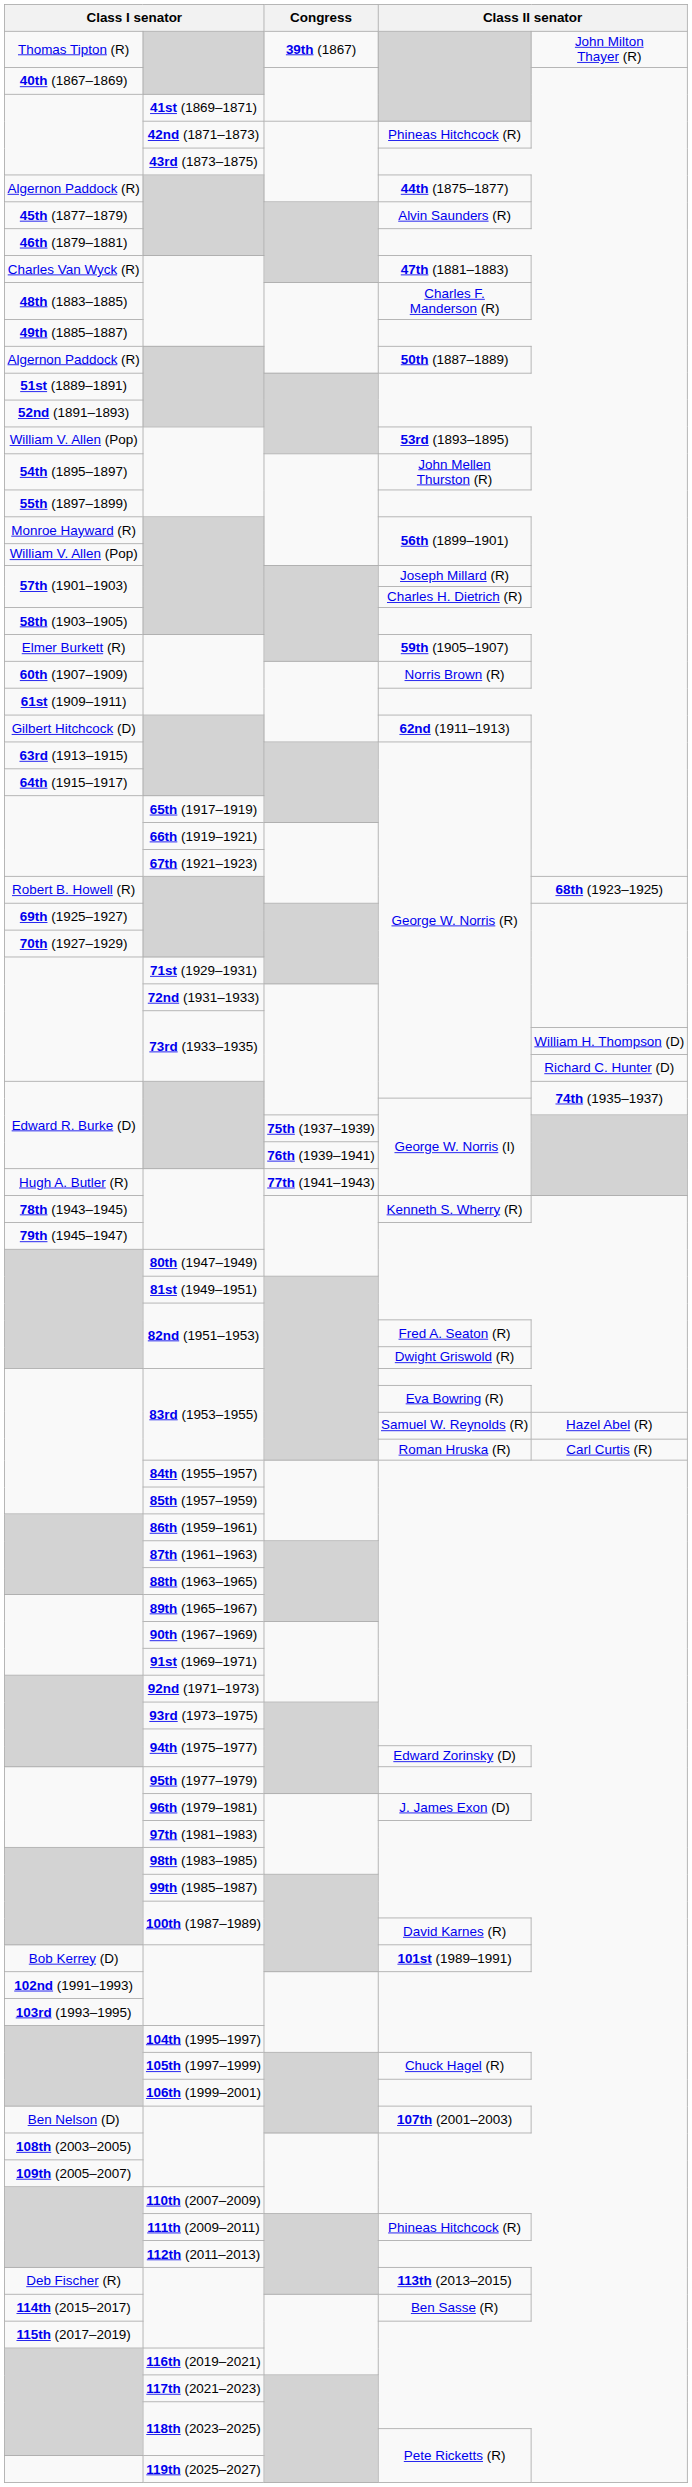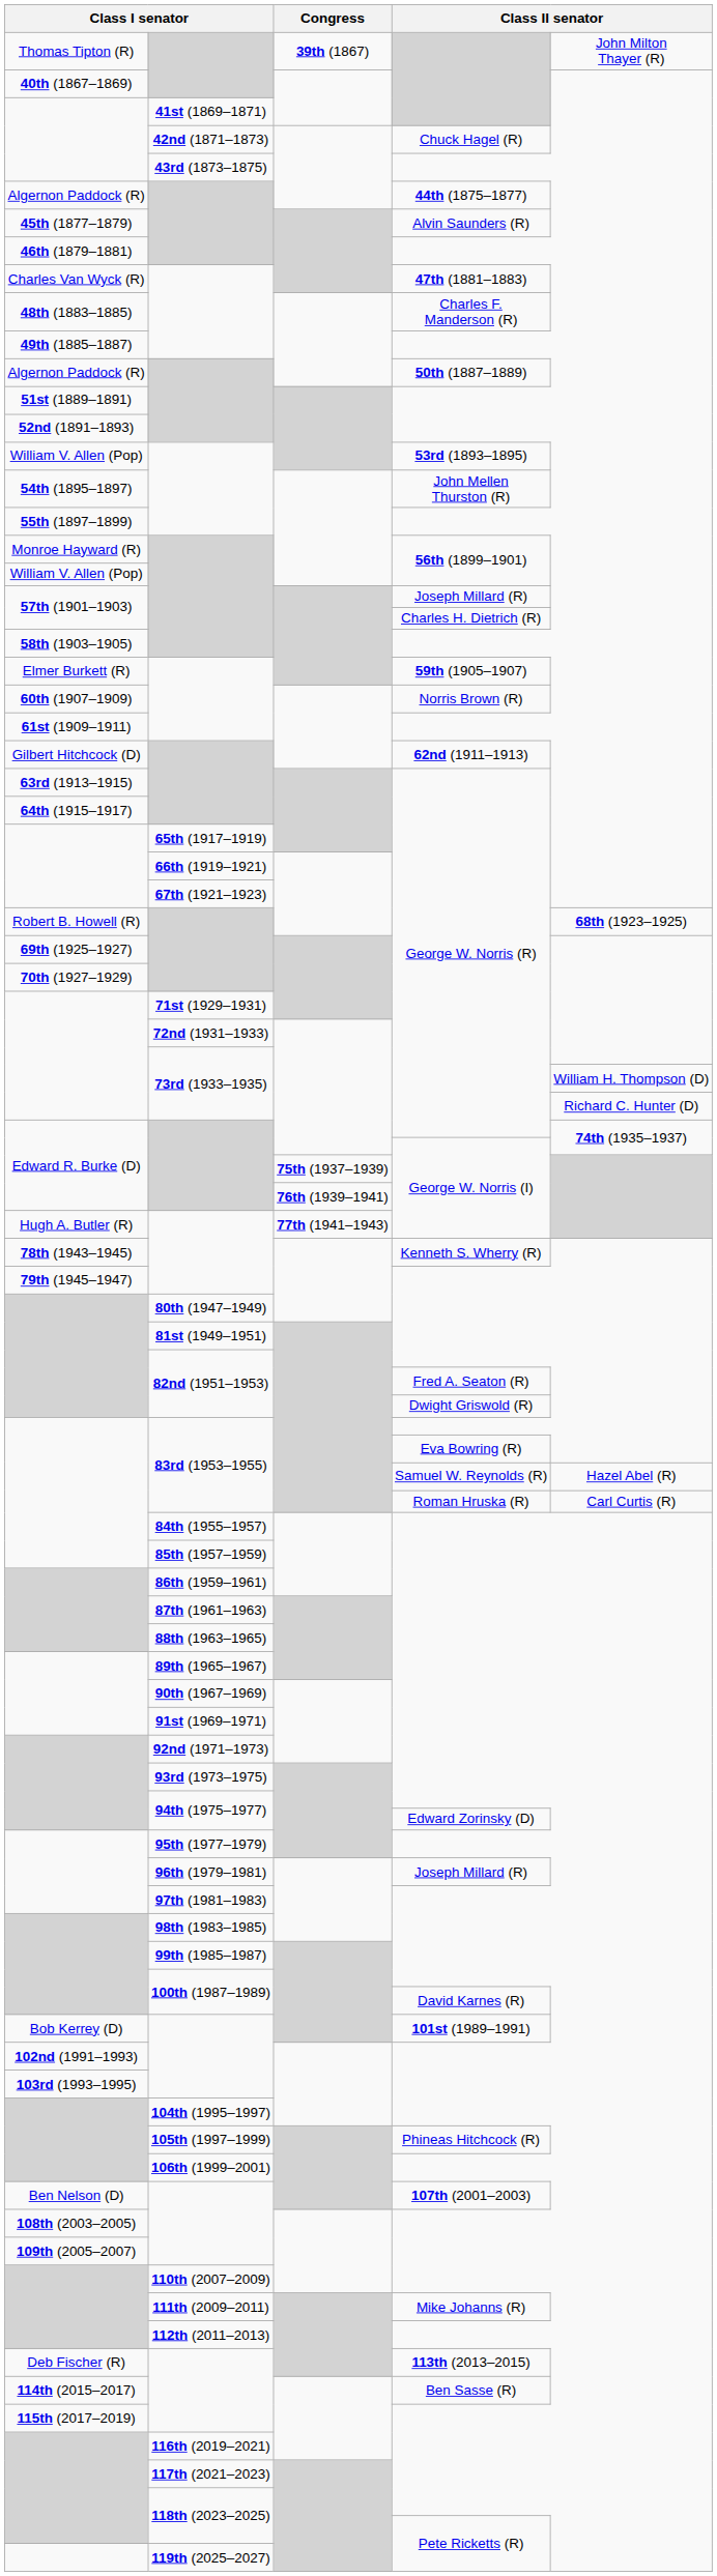 <table class="wikitable sticky-header" style="text-align:center">
 <tr style="height:2em">
 <th colspan="2">Class I senator</th>
 <th>Congress</th>
 <th colspan="2">Class II senator</th>
 </tr>
 <tr style="height:2em">
 <td><a href='#'>Thomas Tipton</a> (R)</td>
 <td rowspan="2" style="background: #D3D3D3"></td>
 <td><strong><a href='#'>39th</a></strong> (1867)</td>
 <td rowspan="3" style="background: #D3D3D3"></td>
 <td><a href='#'>John Milton<br>Thayer</a> (R)</td>
 </tr>
 <tr style="height:2em">
 <td><strong><a href='#'>40th</a></strong> (1867–1869)</td>
 </tr>
 <tr style="height:2em">
 <td rowspan="3"></td>
 <td><strong><a href='#'>41st</a></strong> (1869–1871)</td>
 </tr>
 <tr style="height:2em">
 <td><strong><a href='#'>42nd</a></strong> (1871–1873)</td>
 <td rowspan="3"></td>
-<td><a href='#'>Phineas Hitchcock</a> (R)</td>
+<td><a href='#'>Chuck Hagel</a> (R)</td>
 </tr>
 <tr style="height:2em">
 <td><strong><a href='#'>43rd</a></strong> (1873–1875)</td>
 </tr>
 <tr style="height:2em">
 <td><a href='#'>Algernon Paddock</a> (R)</td>
 <td rowspan="3" style="background: #D3D3D3"></td>
 <td><strong><a href='#'>44th</a></strong> (1875–1877)</td>
 </tr>
 <tr style="height:2em">
 <td><strong><a href='#'>45th</a></strong> (1877–1879)</td>
 <td rowspan="3" style="background: #D3D3D3"></td>
 <td><a href='#'>Alvin Saunders</a> (R)</td>
 </tr>
 <tr style="height:2em">
 <td><strong><a href='#'>46th</a></strong> (1879–1881)</td>
 </tr>
 <tr style="height:2em">
 <td><a href='#'>Charles Van Wyck</a> (R)</td>
 <td rowspan="3"></td>
 <td><strong><a href='#'>47th</a></strong> (1881–1883)</td>
 </tr>
 <tr style="height:2em">
 <td><strong><a href='#'>48th</a></strong> (1883–1885)</td>
 <td rowspan="3"></td>
 <td><a href='#'>Charles F.<br>Manderson</a> (R)</td>
 </tr>
 <tr style="height:2em">
 <td><strong><a href='#'>49th</a></strong> (1885–1887)</td>
 </tr>
 <tr style="height:2em">
 <td><a href='#'>Algernon Paddock</a> (R)</td>
 <td rowspan="3" style="background: #D3D3D3"></td>
 <td><strong><a href='#'>50th</a></strong> (1887–1889)</td>
 </tr>
 <tr style="height:2em">
 <td><strong><a href='#'>51st</a></strong> (1889–1891)</td>
 <td rowspan="3" style="background: #D3D3D3"></td>
 </tr>
 <tr style="height:2em">
 <td><strong><a href='#'>52nd</a></strong> (1891–1893)</td>
 </tr>
 <tr style="height:2em">
 <td><a href='#'>William V. Allen</a> (Pop)</td>
 <td rowspan="3"></td>
 <td><strong><a href='#'>53rd</a></strong> (1893–1895)</td>
 </tr>
 <tr style="height:2em">
 <td><strong><a href='#'>54th</a></strong> (1895–1897)</td>
 <td rowspan="4"></td>
 <td><a href='#'>John Mellen<br>Thurston</a> (R)</td>
 </tr>
 <tr style="height:2em">
 <td><strong><a href='#'>55th</a></strong> (1897–1899)</td>
 </tr>
 <tr style="height:2em">
 <td><a href='#'>Monroe Hayward</a> (R)</td>
 <td rowspan="5" style="background: #D3D3D3"></td>
 <td rowspan=2><strong><a href='#'>56th</a></strong> (1899–1901)</td>
 </tr>
 <tr style="height:1.25em">
 <td><a href='#'>William V. Allen</a> (Pop)</td>
 </tr>
 <tr style="height:1.25em">
 <td rowspan=2><strong><a href='#'>57th</a></strong> (1901–1903)</td>
 <td rowspan="4" style="background: #D3D3D3"></td>
 <td><a href='#'>Joseph Millard</a> (R)</td>
 </tr>
 <tr style="height:1.25em">
 <td><a href='#'>Charles H. Dietrich</a> (R)</td>
 </tr>
 <tr style="height:2em">
 <td><strong><a href='#'>58th</a></strong> (1903–1905)</td>
 </tr>
 <tr style="height:2em">
 <td><a href='#'>Elmer Burkett</a> (R)</td>
 <td rowspan="3"></td>
 <td><strong><a href='#'>59th</a></strong> (1905–1907)</td>
 </tr>
 <tr style="height:2em">
 <td><strong><a href='#'>60th</a></strong> (1907–1909)</td>
 <td rowspan="3"></td>
 <td><a href='#'>Norris Brown</a> (R)</td>
 </tr>
 <tr style="height:2em">
 <td><strong><a href='#'>61st</a></strong> (1909–1911)</td>
 </tr>
 <tr style="height:2em">
 <td><a href='#'>Gilbert Hitchcock</a> (D)</td>
 <td rowspan="3" style="background: #D3D3D3"></td>
 <td><strong><a href='#'>62nd</a></strong> (1911–1913)</td>
 </tr>
 <tr style="height:2em">
 <td><strong><a href='#'>63rd</a></strong> (1913–1915)</td>
 <td rowspan="3" style="background: #D3D3D3"></td>
 <td rowspan="14" ><a href='#'>George W. Norris</a> (R)</td>
 </tr>
 <tr style="height:2em">
 <td><strong><a href='#'>64th</a></strong> (1915–1917)</td>
 </tr>
 <tr style="height:2em">
 <td rowspan="3"></td>
 <td><strong><a href='#'>65th</a></strong> (1917–1919)</td>
 </tr>
 <tr style="height:2em">
 <td><strong><a href='#'>66th</a></strong> (1919–1921)</td>
 <td rowspan="3"></td>
 </tr>
 <tr style="height:2em">
 <td><strong><a href='#'>67th</a></strong> (1921–1923)</td>
 </tr>
 <tr style="height:2em">
 <td><a href='#'>Robert B. Howell</a> (R)</td>
 <td rowspan="3" style="background: #D3D3D3"></td>
 <td><strong><a href='#'>68th</a></strong> (1923–1925)</td>
 </tr>
 <tr style="height:2em">
 <td><strong><a href='#'>69th</a></strong> (1925–1927)</td>
 <td rowspan="3" style="background: #D3D3D3"></td>
 </tr>
 <tr style="height:2em">
 <td><strong><a href='#'>70th</a></strong> (1927–1929)</td>
 </tr>
 <tr style="height:2em">
 <td rowspan="5"></td>
 <td><strong><a href='#'>71st</a></strong> (1929–1931)</td>
 </tr>
 <tr style="height:2em">
 <td><strong><a href='#'>72nd</a></strong> (1931–1933)</td>
 <td rowspan="6"></td>
 </tr>
 <tr style="height:1.25em">
 <td rowspan=3><strong><a href='#'>73rd</a></strong> (1933–1935)</td>
 </tr>
 <tr style="height:2em">
 <td><a href='#'>William H. Thompson</a> (D)</td>
 </tr>
 <tr style="height:2em">
 <td><a href='#'>Richard C. Hunter</a> (D)</td>
 </tr>
 <tr style="height:1.25em">
 <td rowspan="4" ><a href='#'>Edward R. Burke</a> (D)</td>
 <td rowspan="4" style="background: #D3D3D3"></td>
 <td rowspan="2"><strong><a href='#'>74th</a></strong> (1935–1937)</td>
 </tr>
 <tr style="height:1.25em">
 <td rowspan="4" ><a href='#'>George W. Norris</a> (I)</td>
 </tr>
 <tr style="height:2em">
 <td><strong><a href='#'>75th</a></strong> (1937–1939)</td>
 <td rowspan="3" style="background: #D3D3D3"></td>
 </tr>
 <tr style="height:2em">
 <td><strong><a href='#'>76th</a></strong> (1939–1941)</td>
 </tr>
 <tr style="height:2em">
 <td><a href='#'>Hugh A. Butler</a> (R)</td>
 <td rowspan="3"></td>
 <td><strong><a href='#'>77th</a></strong> (1941–1943)</td>
 </tr>
 <tr style="height:2em">
 <td><strong><a href='#'>78th</a></strong> (1943–1945)</td>
 <td rowspan="3"></td>
 <td><a href='#'>Kenneth S. Wherry</a> (R)</td>
 </tr>
 <tr style="height:2em">
 <td><strong><a href='#'>79th</a></strong> (1945–1947)</td>
 </tr>
 <tr style="height:2em">
 <td rowspan="5" style="background: #D3D3D3"></td>
 <td><strong><a href='#'>80th</a></strong> (1947–1949)</td>
 </tr>
 <tr style="height:2em">
 <td><strong><a href='#'>81st</a></strong> (1949–1951)</td>
 <td rowspan="8" style="background: #D3D3D3"></td>
 </tr>
 <tr style="height:1.25em">
 <td rowspan=3><strong><a href='#'>82nd</a></strong> (1951–1953)</td>
 </tr>
 <tr style="height:2em">
 <td><a href='#'>Fred A. Seaton</a> (R)</td>
 </tr>
 <tr style="height:1.25em">
 <td><a href='#'>Dwight Griswold</a> (R)</td>
 </tr>
 <tr style="height:1.25em">
 <td rowspan="6"></td>
 <td rowspan=4><strong><a href='#'>83rd</a></strong> (1953–1955)</td>
 </tr>
 <tr style="height:2em">
 <td><a href='#'>Eva Bowring</a> (R)</td>
 </tr>
 <tr style="height:2em">
 <td><a href='#'>Samuel W. Reynolds</a> (R)</td>
 <td><a href='#'>Hazel Abel</a> (R)</td>
 </tr>
 <tr style="height:1.25em">
 <td><a href='#'>Roman Hruska</a> (R)</td>
 <td><a href='#'>Carl Curtis</a> (R)</td>
 </tr>
 <tr style="height:2em">
 <td><strong><a href='#'>84th</a></strong> (1955–1957)</td>
 <td rowspan="3"></td>
 </tr>
 <tr style="height:2em">
 <td><strong><a href='#'>85th</a></strong> (1957–1959)</td>
 </tr>
 <tr style="height:2em">
 <td rowspan="3" style="background: #D3D3D3"></td>
 <td><strong><a href='#'>86th</a></strong> (1959–1961)</td>
 </tr>
 <tr style="height:2em">
 <td><strong><a href='#'>87th</a></strong> (1961–1963)</td>
 <td rowspan="3" style="background: #D3D3D3"></td>
 </tr>
 <tr style="height:2em">
 <td><strong><a href='#'>88th</a></strong> (1963–1965)</td>
 </tr>
 <tr style="height:2em">
 <td rowspan="3"></td>
 <td><strong><a href='#'>89th</a></strong> (1965–1967)</td>
 </tr>
 <tr style="height:2em">
 <td><strong><a href='#'>90th</a></strong> (1967–1969)</td>
 <td rowspan="3"></td>
 </tr>
 <tr style="height:2em">
 <td><strong><a href='#'>91st</a></strong> (1969–1971)</td>
 </tr>
 <tr style="height:2em">
 <td rowspan="4" style="background: #D3D3D3"></td>
 <td><strong><a href='#'>92nd</a></strong> (1971–1973)</td>
 </tr>
 <tr style="height:2em">
 <td><strong><a href='#'>93rd</a></strong> (1973–1975)</td>
 <td rowspan="4" style="background: #D3D3D3"></td>
 </tr>
 <tr style="height:1.25em">
 <td rowspan=2><strong><a href='#'>94th</a></strong> (1975–1977)</td>
 </tr>
 <tr style="height:1.25em">
 <td><a href='#'>Edward Zorinsky</a> (D)</td>
 </tr>
 <tr style="height:2em">
 <td rowspan="3"></td>
 <td><strong><a href='#'>95th</a></strong> (1977–1979)</td>
 </tr>
 <tr style="height:2em">
 <td><strong><a href='#'>96th</a></strong> (1979–1981)</td>
 <td rowspan="3"></td>
-<td><a href='#'>J. James Exon</a> (D)</td>
+<td><a href='#'>Joseph Millard</a> (R)</td>
 </tr>
 <tr style="height:2em">
 <td><strong><a href='#'>97th</a></strong> (1981–1983)</td>
 </tr>
 <tr style="height:2em">
 <td rowspan="4" style="background: #D3D3D3"></td>
 <td><strong><a href='#'>98th</a></strong> (1983–1985)</td>
 </tr>
 <tr style="height:2em">
 <td><strong><a href='#'>99th</a></strong> (1985–1987)</td>
 <td rowspan="4" style="background: #D3D3D3"></td>
 </tr>
 <tr style="height:1.25em">
 <td rowspan=2><strong><a href='#'>100th</a></strong> (1987–1989)</td>
 </tr>
 <tr style="height:2em">
 <td><a href='#'>David Karnes</a> (R)</td>
 </tr>
 <tr style="height:2em">
 <td><a href='#'>Bob Kerrey</a> (D)</td>
 <td rowspan="3"></td>
 <td><strong><a href='#'>101st</a></strong> (1989–1991)</td>
 </tr>
 <tr style="height:2em">
 <td><strong><a href='#'>102nd</a></strong> (1991–1993)</td>
 <td rowspan="3"></td>
 </tr>
 <tr style="height:2em">
 <td><strong><a href='#'>103rd</a></strong> (1993–1995)</td>
 </tr>
 <tr style="height:2em">
 <td rowspan="3" style="background: #D3D3D3"></td>
 <td><strong><a href='#'>104th</a></strong> (1995–1997)</td>
 </tr>
 <tr style="height:2em">
 <td><strong><a href='#'>105th</a></strong> (1997–1999)</td>
 <td rowspan="3" style="background: #D3D3D3"></td>
-<td><a href='#'>Chuck Hagel</a> (R)</td>
+<td><a href='#'>Phineas Hitchcock</a> (R)</td>
 </tr>
 <tr style="height:2em">
 <td><strong><a href='#'>106th</a></strong> (1999–2001)</td>
 </tr>
 <tr style="height:2em">
 <td><a href='#'>Ben Nelson</a> (D)</td>
 <td rowspan="3"></td>
 <td><strong><a href='#'>107th</a></strong> (2001–2003)</td>
 </tr>
 <tr style="height:2em">
 <td><strong><a href='#'>108th</a></strong> (2003–2005)</td>
 <td rowspan="3"></td>
 </tr>
 <tr style="height:2em">
 <td><strong><a href='#'>109th</a></strong> (2005–2007)</td>
 </tr>
 <tr style="height:2em">
 <td rowspan="3" style="background: #D3D3D3"></td>
 <td><strong><a href='#'>110th</a></strong> (2007–2009)</td>
 </tr>
 <tr style="height:2em">
 <td><strong><a href='#'>111th</a></strong> (2009–2011)</td>
 <td rowspan="3" style="background: #D3D3D3"></td>
-<td><a href='#'>Phineas Hitchcock</a> (R)</td>
+<td><a href='#'>Mike Johanns</a> (R)</td>
 </tr>
 <tr style="height:2em">
 <td><strong><a href='#'>112th</a></strong> (2011–2013)</td>
 </tr>
 <tr style="height:2em">
 <td><a href='#'>Deb Fischer</a> (R)</td>
 <td rowspan="3"></td>
 <td><strong><a href='#'>113th</a></strong> (2013–2015)</td>
 </tr>
 <tr style="height:2em">
 <td><strong><a href='#'>114th</a></strong> (2015–2017)</td>
 <td rowspan="3"></td>
 <td><a href='#'>Ben Sasse</a> (R)</td>
 </tr>
 <tr style="height:2em">
 <td><strong><a href='#'>115th</a></strong> (2017–2019)</td>
 </tr>
 <tr style="height:2em">
 <td rowspan="4" style="background: #D3D3D3"></td>
 <td><strong><a href='#'>116th</a></strong> (2019–2021)</td>
 </tr>
 <tr style="height:2em">
 <td><strong><a href='#'>117th</a></strong> (2021–2023)</td>
 <td rowspan="4" style="background: #D3D3D3"></td>
 </tr>
 <tr style="height:2em">
 <td rowspan="2"><strong><a href='#'>118th</a></strong> (2023–2025)</td>
 </tr>
 <tr style="height:2em">
 <td rowspan="2" ><a href='#'>Pete Ricketts</a> (R)</td>
 </tr>
 <tr style="height:2em">
 <td rowspan="1"></td>
 <td><strong><a href='#'>119th</a></strong> (2025–2027)</td>
 </tr>
 </table>
